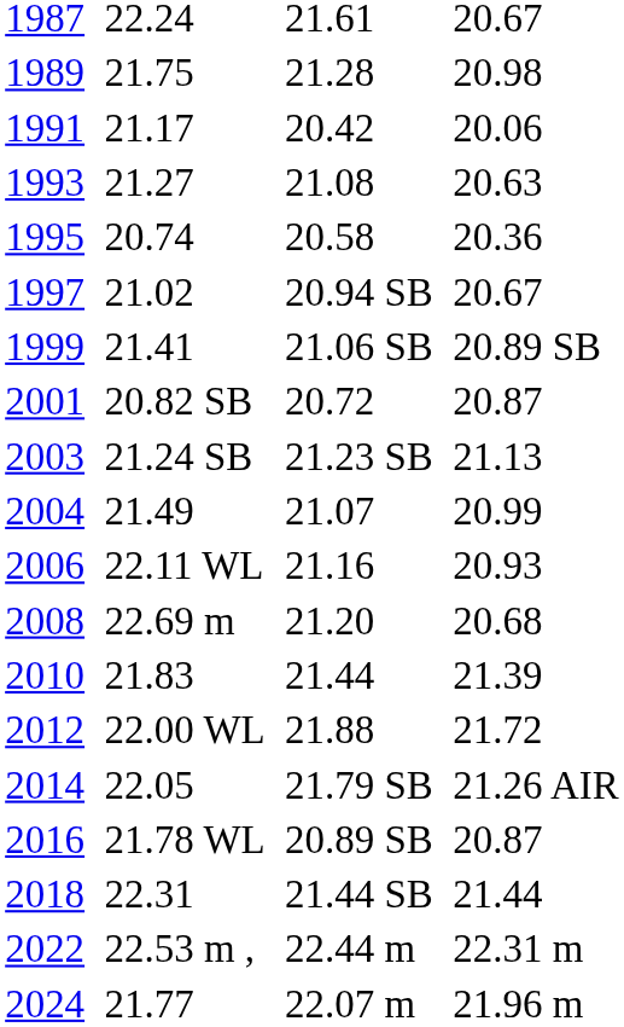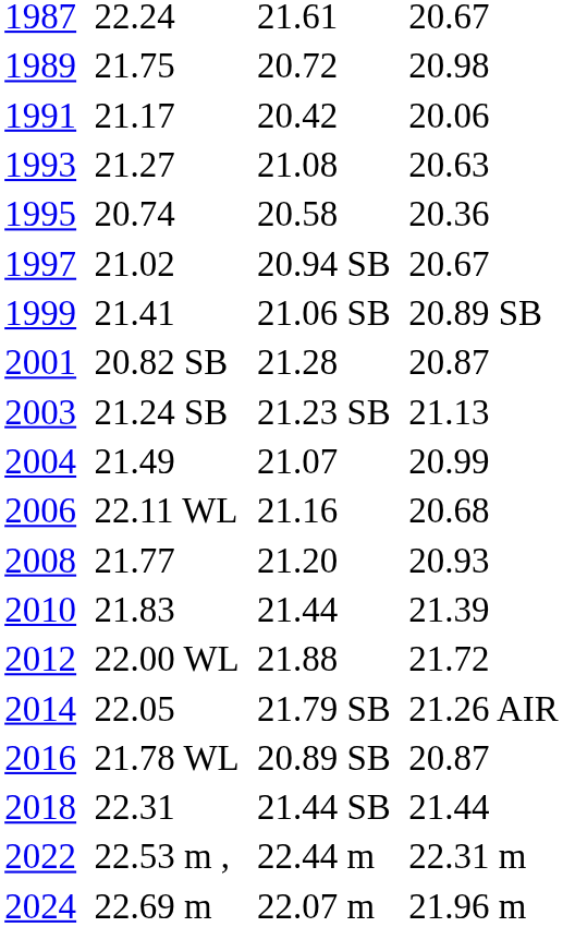 <table>
 <tr valign="top">
 <td><a href='#'>1987</a><br></td>
 <td></td>
 <td>22.24 </td>
 <td></td>
 <td>21.61</td>
 <td></td>
 <td>20.67</td>
 </tr>
 <tr valign="top">
 <td><a href='#'>1989</a><br></td>
 <td></td>
 <td>21.75</td>
 <td></td>
-<td>21.28</td>
+<td>20.72</td>
 <td></td>
 <td>20.98 </td>
 </tr>
 <tr valign="top">
 <td><a href='#'>1991</a><br></td>
 <td></td>
 <td>21.17</td>
 <td></td>
 <td>20.42</td>
 <td></td>
 <td>20.06</td>
 </tr>
 <tr valign="top">
 <td><a href='#'>1993</a><br></td>
 <td></td>
 <td>21.27</td>
 <td></td>
 <td>21.08</td>
 <td></td>
 <td>20.63</td>
 </tr>
 <tr valign="top">
 <td><a href='#'>1995</a><br></td>
 <td></td>
 <td>20.74</td>
 <td></td>
 <td>20.58</td>
 <td></td>
 <td>20.36</td>
 </tr>
 <tr valign="top">
 <td><a href='#'>1997</a><br></td>
 <td></td>
 <td>21.02 </td>
 <td></td>
 <td>20.94 SB</td>
 <td></td>
 <td>20.67</td>
 </tr>
 <tr valign="top">
 <td><a href='#'>1999</a><br></td>
 <td></td>
 <td>21.41</td>
 <td></td>
 <td>21.06  SB</td>
 <td></td>
 <td>20.89  SB</td>
 </tr>
 <tr valign="top">
 <td><a href='#'>2001</a><br></td>
 <td></td>
 <td>20.82  SB</td>
 <td></td>
-<td>20.72</td>
+<td>21.28</td>
 <td></td>
 <td>20.87</td>
 </tr>
 <tr valign="top">
 <td><a href='#'>2003</a><br></td>
 <td></td>
 <td>21.24  SB</td>
 <td></td>
 <td>21.23  SB</td>
 <td></td>
 <td>21.13</td>
 </tr>
 <tr valign="top">
 <td><a href='#'>2004</a><br></td>
 <td></td>
 <td>21.49</td>
 <td></td>
 <td>21.07 </td>
 <td></td>
 <td>20.99</td>
 </tr>
 <tr valign="top">
 <td><a href='#'>2006</a><br></td>
 <td></td>
 <td>22.11 WL</td>
 <td></td>
 <td>21.16</td>
 <td></td>
-<td>20.93 </td>
+<td>20.68 </td>
 </tr>
 <tr valign="top">
 <td><a href='#'>2008</a><br></td>
 <td></td>
-<td>22.69 m </td>
+<td>21.77</td>
 <td></td>
 <td>21.20</td>
 <td></td>
-<td>20.68 </td>
+<td>20.93 </td>
 </tr>
 <tr valign="top">
 <td><a href='#'>2010</a><br></td>
 <td></td>
 <td>21.83</td>
 <td></td>
 <td>21.44 </td>
 <td></td>
 <td>21.39 </td>
 </tr>
 <tr valign="top">
 <td><a href='#'>2012</a><br></td>
 <td></td>
 <td>22.00 WL</td>
 <td></td>
 <td>21.88 </td>
 <td></td>
 <td>21.72 </td>
 </tr>
 <tr valign="top">
 <td><a href='#'>2014</a><br></td>
 <td></td>
 <td>22.05</td>
 <td></td>
 <td>21.79 SB</td>
 <td></td>
 <td>21.26 AIR</td>
 </tr>
 <tr valign="top">
 <td><a href='#'>2016</a><br></td>
 <td></td>
 <td>21.78 WL</td>
 <td></td>
 <td>20.89 SB</td>
 <td></td>
 <td>20.87 </td>
 </tr>
 <tr valign="top">
 <td><a href='#'>2018</a><br></td>
 <td></td>
 <td>22.31 </td>
 <td></td>
 <td>21.44 SB</td>
 <td></td>
 <td>21.44</td>
 </tr>
 <tr valign="top">
 <td><a href='#'>2022</a><br></td>
 <td></td>
 <td>22.53 m , </td>
 <td></td>
 <td>22.44 m</td>
 <td></td>
 <td>22.31 m </td>
 </tr>
 <tr valign="top">
 <td><a href='#'>2024</a><br></td>
 <td></td>
-<td>21.77</td>
+<td>22.69 m </td>
 <td></td>
 <td>22.07 m</td>
 <td></td>
 <td>21.96 m</td>
 </tr>
 </table>
